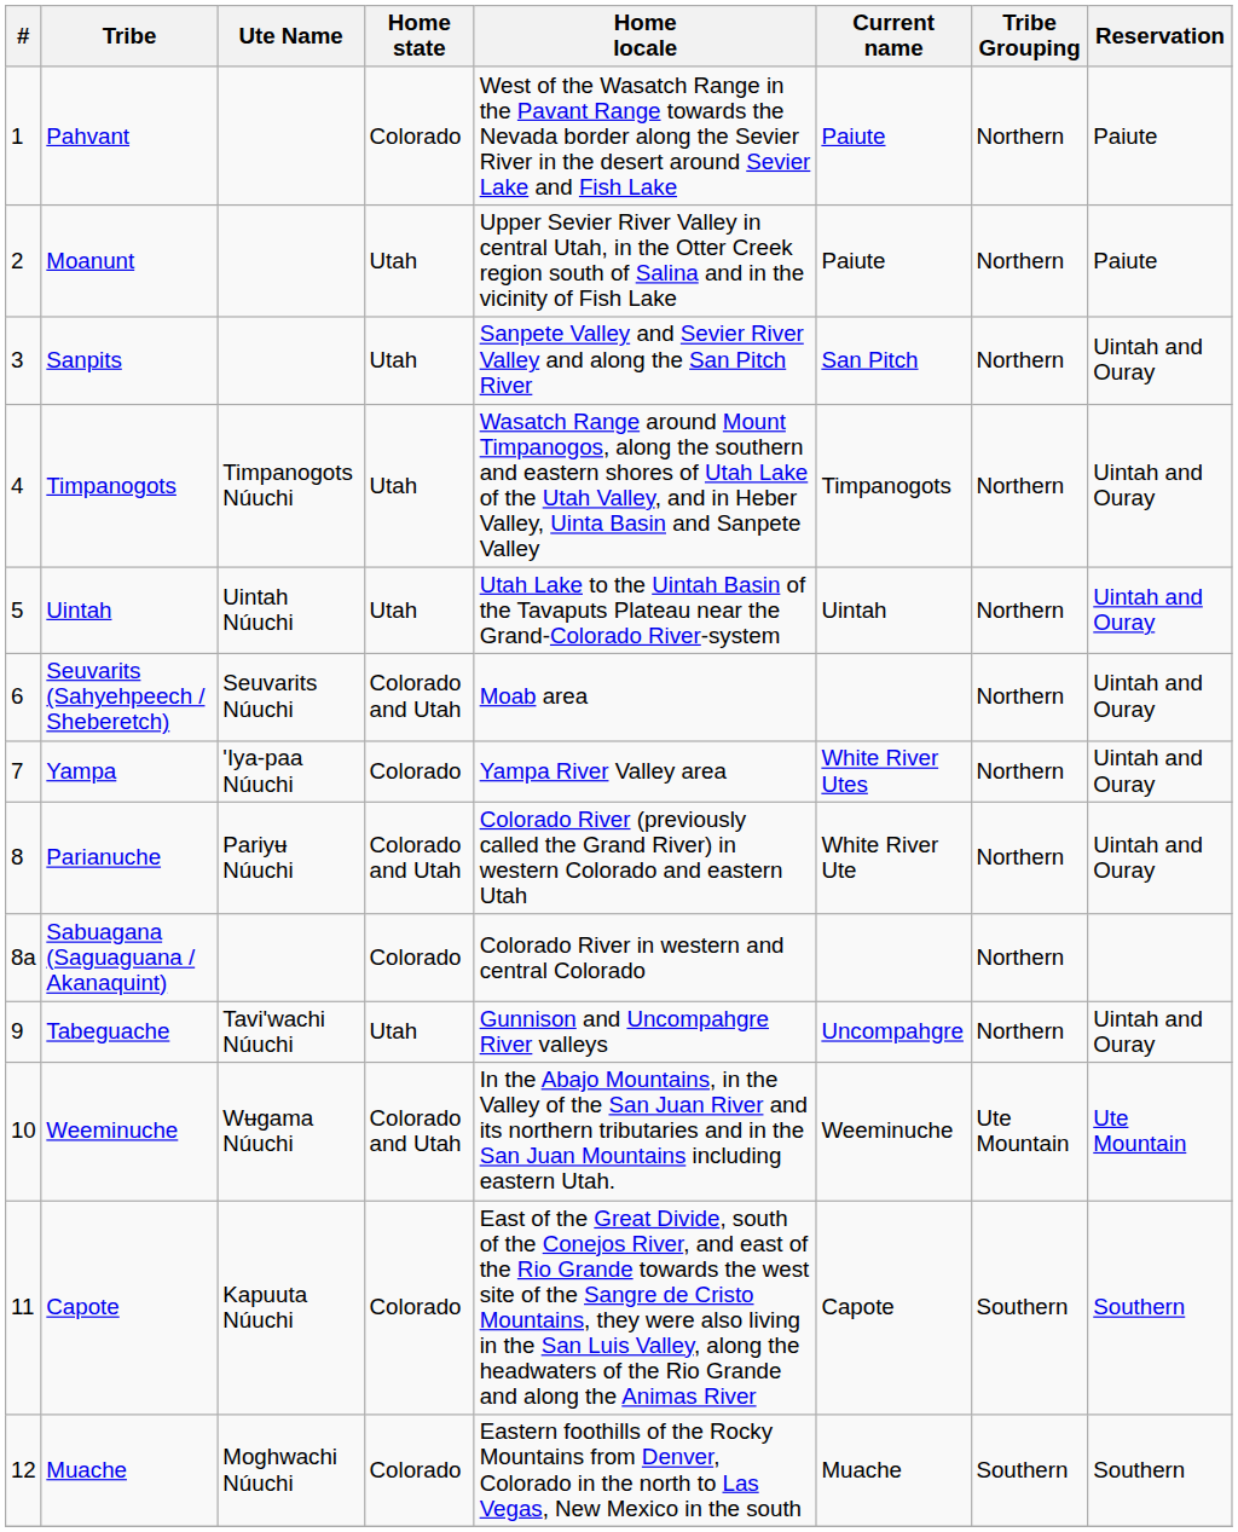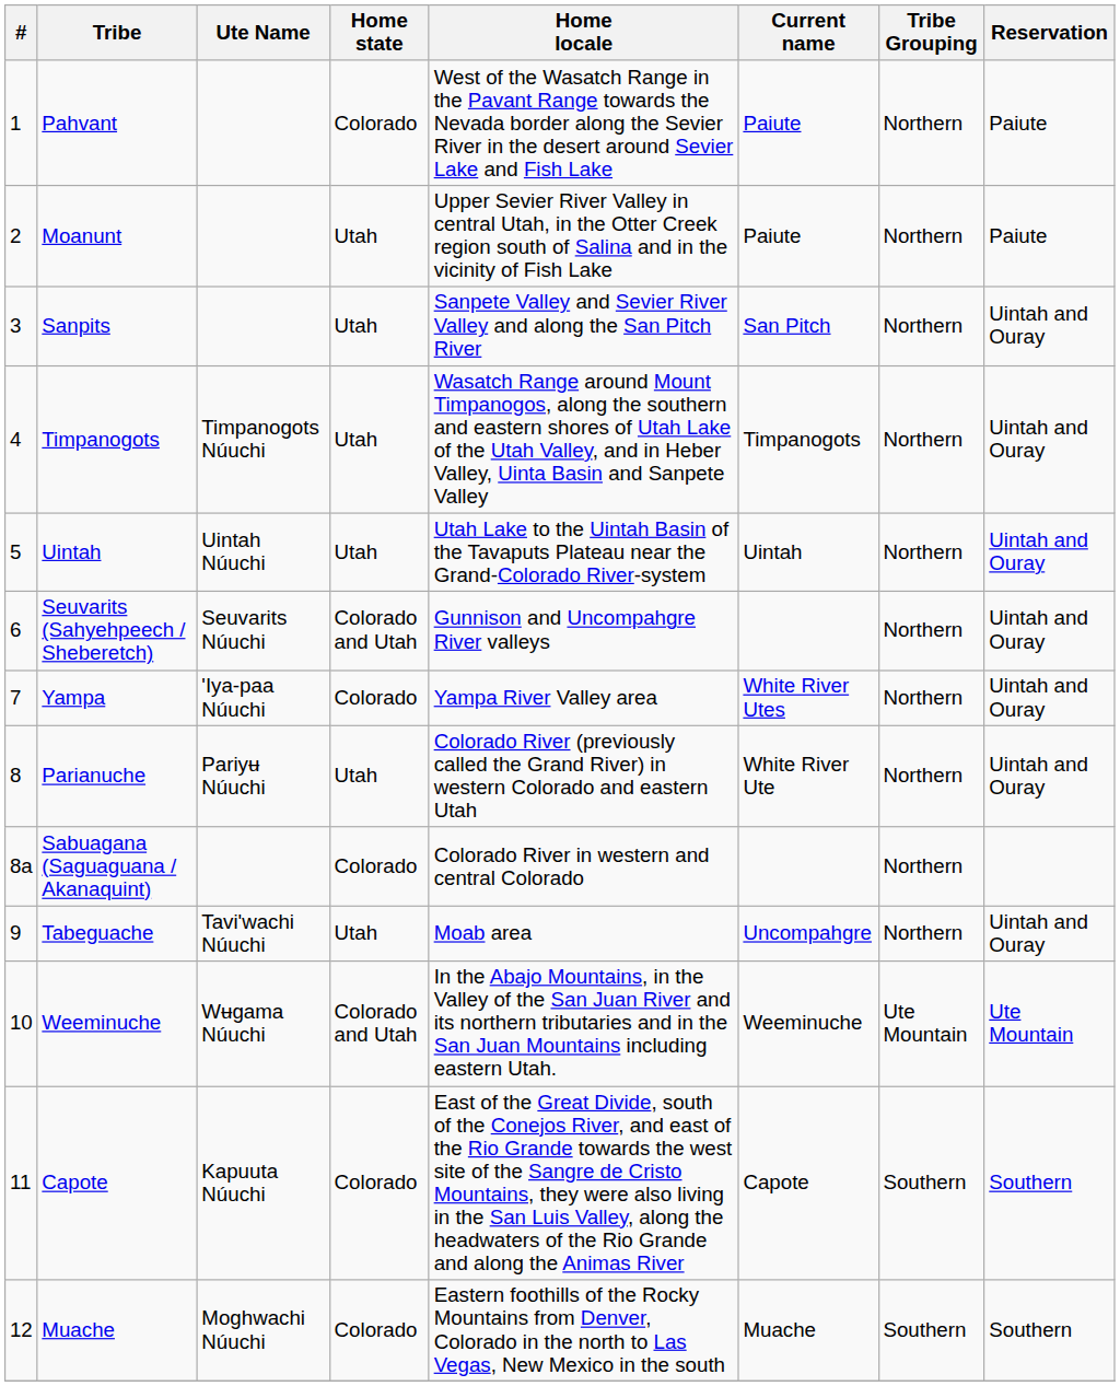 <table class="wikitable sortable">
 <tr>
 <th>#</th>
 <th>Tribe</th>
 <th>Ute Name</th>
 <th>Home<br>state</th>
 <th>Home<br>locale</th>
 <th>Current<br> name</th>
 <th>Tribe Grouping</th>
 <th>Reservation</th>
 </tr>
 <tr>
 <td>1</td>
 <td><a href='#'>Pahvant</a></td>
 <td></td>
 <td>Colorado</td>
 <td>West of the Wasatch Range in the <a href='#'>Pavant Range</a> towards the Nevada border along the Sevier River in the desert around <a href='#'>Sevier Lake</a> and <a href='#'>Fish Lake</a></td>
 <td><a href='#'>Paiute</a></td>
 <td>Northern</td>
 <td>Paiute</td>
 </tr>
 <tr>
 <td>2</td>
 <td><a href='#'>Moanunt</a></td>
 <td></td>
 <td>Utah</td>
 <td>Upper Sevier River Valley in central Utah, in the Otter Creek region south of <a href='#'>Salina</a> and in the vicinity of Fish Lake</td>
 <td>Paiute</td>
 <td>Northern</td>
 <td>Paiute</td>
 </tr>
 <tr>
 <td>3</td>
 <td><a href='#'>Sanpits</a></td>
 <td></td>
 <td>Utah</td>
 <td><a href='#'>Sanpete Valley</a> and <a href='#'>Sevier River Valley</a> and along the <a href='#'>San Pitch River</a></td>
 <td><a href='#'>San Pitch</a></td>
 <td>Northern</td>
 <td>Uintah and Ouray</td>
 </tr>
 <tr>
 <td>4</td>
 <td><a href='#'>Timpanogots</a></td>
 <td>Timpanogots Núuchi</td>
 <td>Utah</td>
 <td><a href='#'>Wasatch Range</a> around <a href='#'>Mount Timpanogos</a>, along the southern and eastern shores of <a href='#'>Utah Lake</a> of the <a href='#'>Utah Valley</a>, and in Heber Valley, <a href='#'>Uinta Basin</a> and Sanpete Valley</td>
 <td>Timpanogots</td>
 <td>Northern</td>
 <td>Uintah and Ouray</td>
 </tr>
 <tr>
 <td>5</td>
 <td><a href='#'>Uintah</a></td>
 <td>Uintah Núuchi</td>
 <td>Utah</td>
 <td><a href='#'>Utah Lake</a> to the <a href='#'>Uintah Basin</a> of the Tavaputs Plateau near the Grand-<a href='#'>Colorado River</a>-system</td>
 <td>Uintah</td>
 <td>Northern</td>
 <td><a href='#'>Uintah and Ouray</a></td>
 </tr>
 <tr>
 <td>6</td>
 <td><a href='#'>Seuvarits (Sahyehpeech / Sheberetch)</a></td>
 <td>Seuvarits Núuchi</td>
 <td>Colorado and Utah</td>
-<td><a href='#'>Moab</a> area</td>
+<td><a href='#'>Gunnison</a> and <a href='#'>Uncompahgre River</a> valleys</td>
 <td></td>
 <td>Northern</td>
 <td>Uintah and Ouray</td>
 </tr>
 <tr>
 <td>7</td>
 <td><a href='#'>Yampa</a></td>
 <td>'Iya-paa Núuchi</td>
 <td>Colorado</td>
 <td><a href='#'>Yampa River</a> Valley area</td>
 <td><a href='#'>White River Utes</a></td>
 <td>Northern</td>
 <td>Uintah and Ouray</td>
 </tr>
 <tr>
 <td>8</td>
 <td><a href='#'>Parianuche</a></td>
 <td>Pariyʉ Núuchi</td>
-<td>Colorado and Utah</td>
+<td>Utah</td>
 <td><a href='#'>Colorado River</a> (previously called the Grand River) in western Colorado and eastern Utah</td>
 <td>White River Ute</td>
 <td>Northern</td>
 <td>Uintah and Ouray</td>
 </tr>
 <tr>
 <td>8a</td>
 <td><a href='#'>Sabuagana (Saguaguana / Akanaquint)</a></td>
 <td></td>
 <td>Colorado</td>
 <td>Colorado River in western and central Colorado</td>
 <td></td>
 <td>Northern</td>
 <td></td>
 </tr>
 <tr>
 <td>9</td>
 <td><a href='#'>Tabeguache</a></td>
 <td>Tavi'wachi Núuchi</td>
 <td>Utah</td>
-<td><a href='#'>Gunnison</a> and <a href='#'>Uncompahgre River</a> valleys</td>
+<td><a href='#'>Moab</a> area</td>
 <td><a href='#'>Uncompahgre</a></td>
 <td>Northern</td>
 <td>Uintah and Ouray</td>
 </tr>
 <tr>
 <td>10</td>
 <td><a href='#'>Weeminuche</a></td>
 <td>Wʉgama Núuchi</td>
 <td>Colorado and Utah</td>
 <td>In the <a href='#'>Abajo Mountains</a>, in the Valley of the <a href='#'>San Juan River</a> and its northern tributaries and in the <a href='#'>San Juan Mountains</a> including eastern Utah.</td>
 <td>Weeminuche</td>
 <td>Ute Mountain</td>
 <td><a href='#'>Ute Mountain</a></td>
 </tr>
 <tr>
 <td>11</td>
 <td><a href='#'>Capote</a></td>
 <td>Kapuuta Núuchi</td>
 <td>Colorado</td>
 <td>East of the <a href='#'>Great Divide</a>, south of the <a href='#'>Conejos River</a>, and east of the <a href='#'>Rio Grande</a> towards the west site of the <a href='#'>Sangre de Cristo Mountains</a>, they were also living in the <a href='#'>San Luis Valley</a>, along the headwaters of the Rio Grande and along the <a href='#'>Animas River</a></td>
 <td>Capote</td>
 <td>Southern</td>
 <td><a href='#'>Southern</a></td>
 </tr>
 <tr>
 <td>12</td>
 <td><a href='#'>Muache</a></td>
 <td>Moghwachi Núuchi</td>
 <td>Colorado</td>
 <td>Eastern foothills of the Rocky Mountains from <a href='#'>Denver</a>, Colorado in the north to <a href='#'>Las Vegas</a>, New Mexico in the south</td>
 <td>Muache</td>
 <td>Southern</td>
 <td>Southern</td>
 </tr>
 <tr>
 </tr>
 </table>
